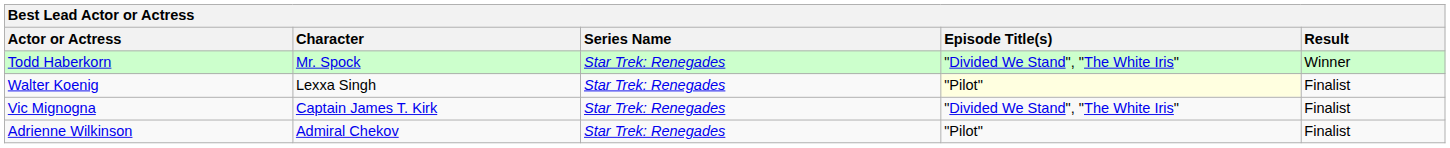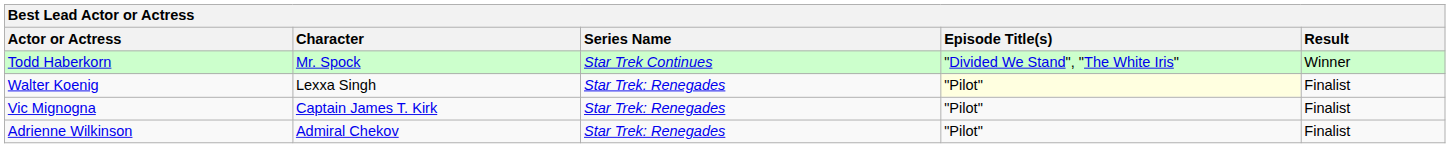 <table class="wikitable" width=100%>
 <tr>
 <th colspan="5" ! style="text-align:left;">Best Lead Actor or Actress</th>
 </tr>
 <tr>
 <th style="text-align:left; width: 20%;"><strong>Actor or Actress</strong></th>
 <th style="text-align:left; width: 20%;"><strong>Character</strong></th>
 <th style="text-align:left; width: 25%;"><strong>Series Name</strong></th>
 <th style="text-align:left; width: 25%;"><strong>Episode Title(s)</strong></th>
 <th style="text-align:left; width: 10%;"><strong>Result</strong></th>
 </tr>
 <tr style="background-color:#ccffcc;">
 <td><a href='#'>Todd Haberkorn</a></td>
 <td><a href='#'>Mr. Spock</a></td>
-<td><em><a href='#'>Star Trek: Renegades</a></em></td>
+<td><em><a href='#'>Star Trek Continues</a></em></td>
 <td>"<a href='#'>Divided We Stand</a>", "<a href='#'>The White Iris</a>"</td>
 <td>Winner</td>
 </tr>
 <tr>
 <td><a href='#'>Walter Koenig</a></td>
 <td>Lexxa Singh</td>
 <td><em><a href='#'>Star Trek: Renegades</a></em></td>
 <td style="background: lightyellow;">"Pilot"</td>
 <td>Finalist</td>
 </tr>
 <tr>
 <td><a href='#'>Vic Mignogna</a></td>
 <td><a href='#'>Captain James T. Kirk</a></td>
 <td><em><a href='#'>Star Trek: Renegades</a></em></td>
-<td>"<a href='#'>Divided We Stand</a>", "<a href='#'>The White Iris</a>"</td>
+<td>"Pilot"</td>
 <td>Finalist</td>
 </tr>
 <tr>
 <td><a href='#'>Adrienne Wilkinson</a></td>
 <td><a href='#'>Admiral Chekov</a></td>
 <td><em><a href='#'>Star Trek: Renegades</a></em></td>
 <td>"Pilot"</td>
 <td>Finalist</td>
 </tr>
 </table>
